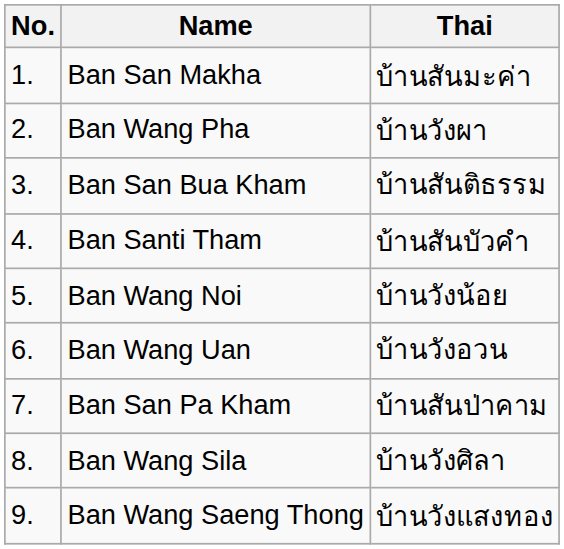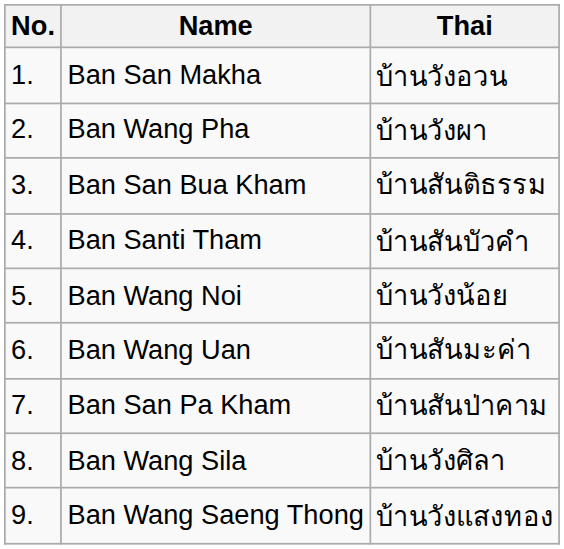 <table class="wikitable sortable">
 <tr>
 <th>No.</th>
 <th>Name</th>
 <th>Thai</th>
 </tr>
 <tr>
 <td>1.</td>
 <td>Ban San Makha</td>
-<td>บ้านสันมะค่า</td>
+<td>บ้านวังอวน</td>
 </tr>
 <tr>
 <td>2.</td>
 <td>Ban Wang Pha</td>
 <td>บ้านวังผา</td>
 </tr>
 <tr>
 <td>3.</td>
 <td>Ban San Bua Kham</td>
 <td>บ้านสันติธรรม</td>
 </tr>
 <tr>
 <td>4.</td>
 <td>Ban Santi Tham</td>
 <td>บ้านสันบัวคำ</td>
 </tr>
 <tr>
 <td>5.</td>
 <td>Ban Wang Noi</td>
 <td>บ้านวังน้อย</td>
 </tr>
 <tr>
 <td>6.</td>
 <td>Ban Wang Uan</td>
-<td>บ้านวังอวน</td>
+<td>บ้านสันมะค่า</td>
 </tr>
 <tr>
 <td>7.</td>
 <td>Ban San Pa Kham</td>
 <td>บ้านสันป่าคาม</td>
 </tr>
 <tr>
 <td>8.</td>
 <td>Ban Wang Sila</td>
 <td>บ้านวังศิลา</td>
 </tr>
 <tr>
 <td>9.</td>
 <td>Ban Wang Saeng Thong</td>
 <td>บ้านวังแสงทอง</td>
 </tr>
 </table>
